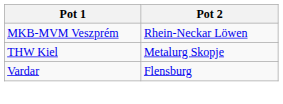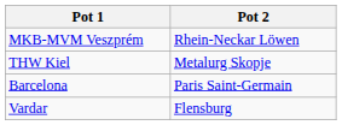 <table class="wikitable">
 <tr>
 <th width=175>Pot 1</th>
 <th width=175>Pot 2</th>
 </tr>
 <tr>
 <td> <a href='#'>MKB-MVM Veszprém</a></td>
 <td> <a href='#'>Rhein-Neckar Löwen</a></td>
 </tr>
 <tr>
 <td> <a href='#'>THW Kiel</a></td>
 <td> <a href='#'>Metalurg Skopje</a></td>
 </tr>
 <tr>
+<td> <a href='#'>Barcelona</a></td>
+<td> <a href='#'>Paris Saint-Germain</a></td>
+</tr>
+<tr>
 <td> <a href='#'>Vardar</a></td>
 <td> <a href='#'>Flensburg</a></td>
 </tr>
 </table>
